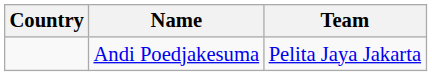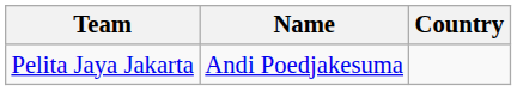 <table class="wikitable">
 <tr>
+<th>Team</th>
+<th>Name</th>
 <th>Country</th>
-<th>Name</th>
-<th>Team</th>
 </tr>
 <tr>
+<td><a href='#'>Pelita Jaya Jakarta</a></td>
+<td><a href='#'>Andi Poedjakesuma</a></td>
 <td></td>
-<td><a href='#'>Andi Poedjakesuma</a></td>
-<td><a href='#'>Pelita Jaya Jakarta</a></td>
 </tr>
 </table>
